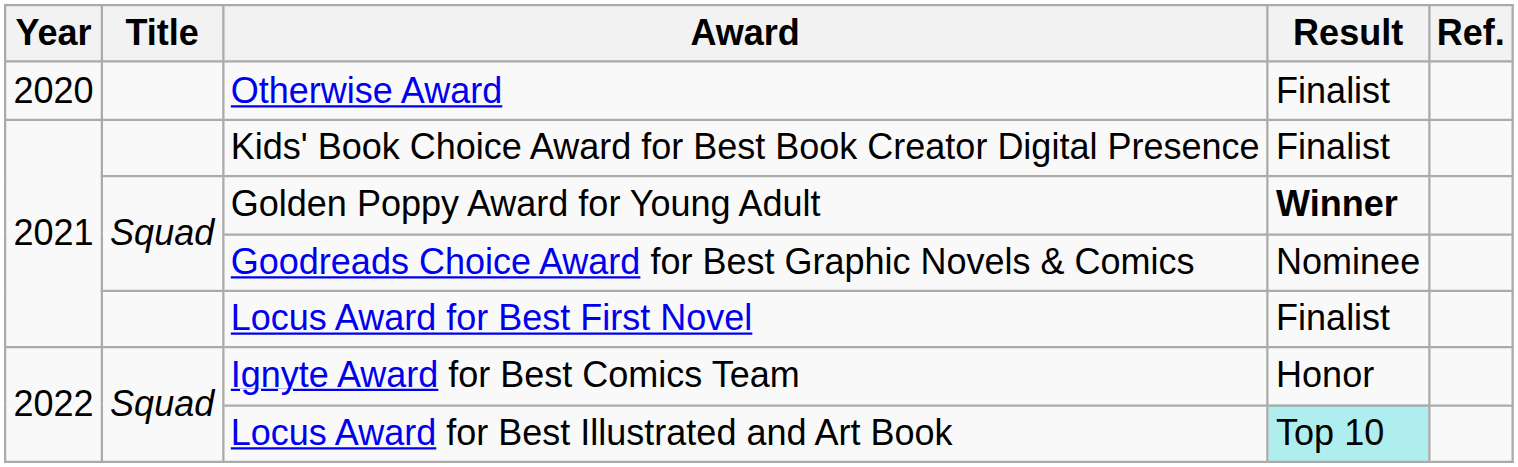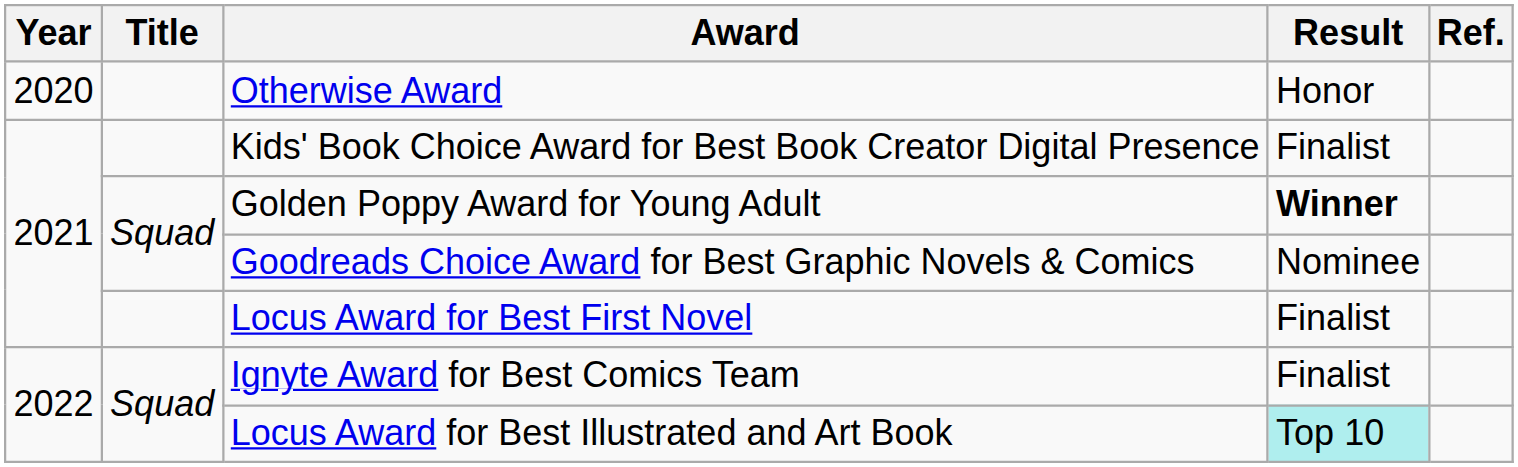 <table class="wikitable sortable mw-collapsible">
 <tr>
 <th>Year</th>
 <th>Title</th>
 <th>Award</th>
 <th>Result</th>
 <th>Ref.</th>
 </tr>
 <tr>
 <td>2020</td>
 <td></td>
 <td><a href='#'>Otherwise Award</a></td>
-<td>Finalist</td>
+<td>Honor</td>
 <td></td>
 </tr>
 <tr>
 <td rowspan="4">2021</td>
 <td></td>
 <td>Kids' Book Choice Award for Best Book Creator Digital Presence</td>
 <td>Finalist</td>
 <td></td>
 </tr>
 <tr>
 <td rowspan="2"><em>Squad</em></td>
 <td>Golden Poppy Award for Young Adult</td>
 <td><strong>Winner</strong></td>
 <td></td>
 </tr>
 <tr>
 <td><a href='#'>Goodreads Choice Award</a> for Best Graphic Novels & Comics</td>
 <td>Nominee</td>
 <td></td>
 </tr>
 <tr>
 <td></td>
 <td><a href='#'>Locus Award for Best First Novel</a></td>
 <td>Finalist</td>
 <td></td>
 </tr>
 <tr>
 <td rowspan="2">2022</td>
 <td rowspan="2"><em>Squad</em></td>
 <td><a href='#'>Ignyte Award</a> for Best Comics Team</td>
-<td>Honor</td>
+<td>Finalist</td>
 <td></td>
 </tr>
 <tr>
 <td><a href='#'>Locus Award</a> for Best Illustrated and Art Book</td>
 <td style="background: paleturquoise;">Top 10</td>
 <td></td>
 </tr>
 </table>
